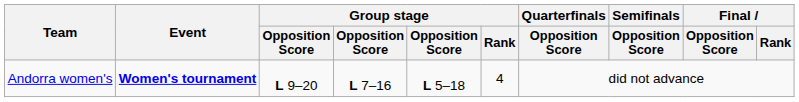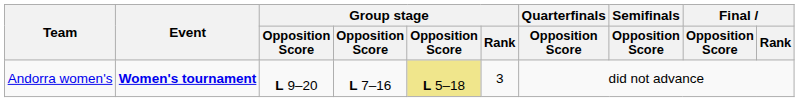 <table class="wikitable" style="text-align:center; font-size:90%">
 <tr>
 <th rowspan=2>Team</th>
 <th rowspan=2>Event</th>
 <th colspan=4>Group stage</th>
 <th>Quarterfinals</th>
 <th>Semifinals</th>
 <th colspan=2>Final / </th>
 </tr>
 <tr style="font-size:95%">
 <th>Opposition<br>Score</th>
 <th>Opposition<br>Score</th>
 <th>Opposition<br>Score</th>
 <th>Rank</th>
 <th>Opposition<br>Score</th>
 <th>Opposition<br>Score</th>
 <th>Opposition<br>Score</th>
 <th>Rank</th>
 </tr>
 <tr>
 <td align=left><a href='#'>Andorra women's</a></td>
 <td align=left><strong><a href='#'>Women's tournament</a></strong></td>
 <td><br> <strong>L</strong> 9–20</td>
 <td><br> <strong>L</strong> 7–16</td>
-<td><br> <strong>L</strong> 5–18</td>
-<td>4</td>
+<td style="background: khaki;"><br> <strong>L</strong> 5–18</td>
+<td>3</td>
 <td colspan=4>did not advance</td>
 </tr>
 </table>
